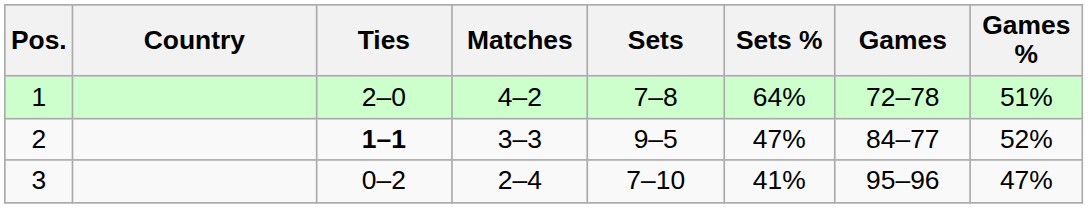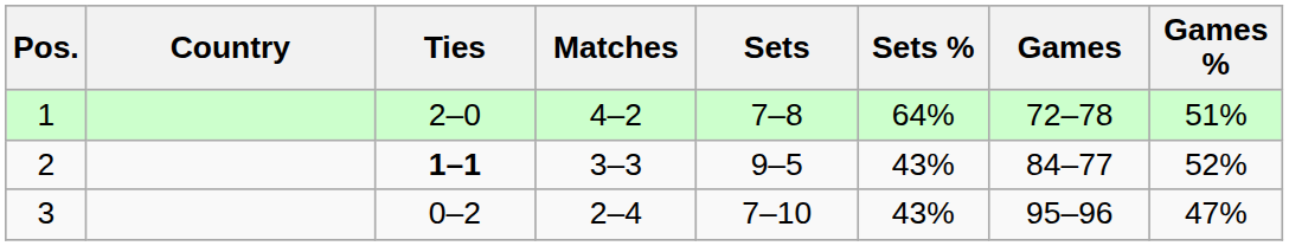 <table class="wikitable nowrap" style=text-align:center>
 <tr>
 <th>Pos.</th>
 <th width=140>Country</th>
 <th width=75>Ties</th>
 <th width=75>Matches</th>
 <th width=75>Sets</th>
 <th width=60>Sets %</th>
 <th width=75>Games</th>
 <th width=60>Games %</th>
 </tr>
 <tr bgcolor=ccffcc>
 <td>1</td>
 <td align=left></td>
 <td>2–0</td>
 <td>4–2</td>
 <td>7–8</td>
 <td>64%</td>
 <td>72–78</td>
 <td>51%</td>
 </tr>
 <tr bgcolor>
 <td>2</td>
 <td align=left></td>
 <td><strong>1–1</strong></td>
 <td>3–3</td>
 <td>9–5</td>
-<td>47%</td>
+<td>43%</td>
 <td>84–77</td>
 <td>52%</td>
 </tr>
 <tr bgcolor=>
 <td>3</td>
 <td align=left></td>
 <td>0–2</td>
 <td>2–4</td>
 <td>7–10</td>
-<td>41%</td>
+<td>43%</td>
 <td>95–96</td>
 <td>47%</td>
 </tr>
 </table>
